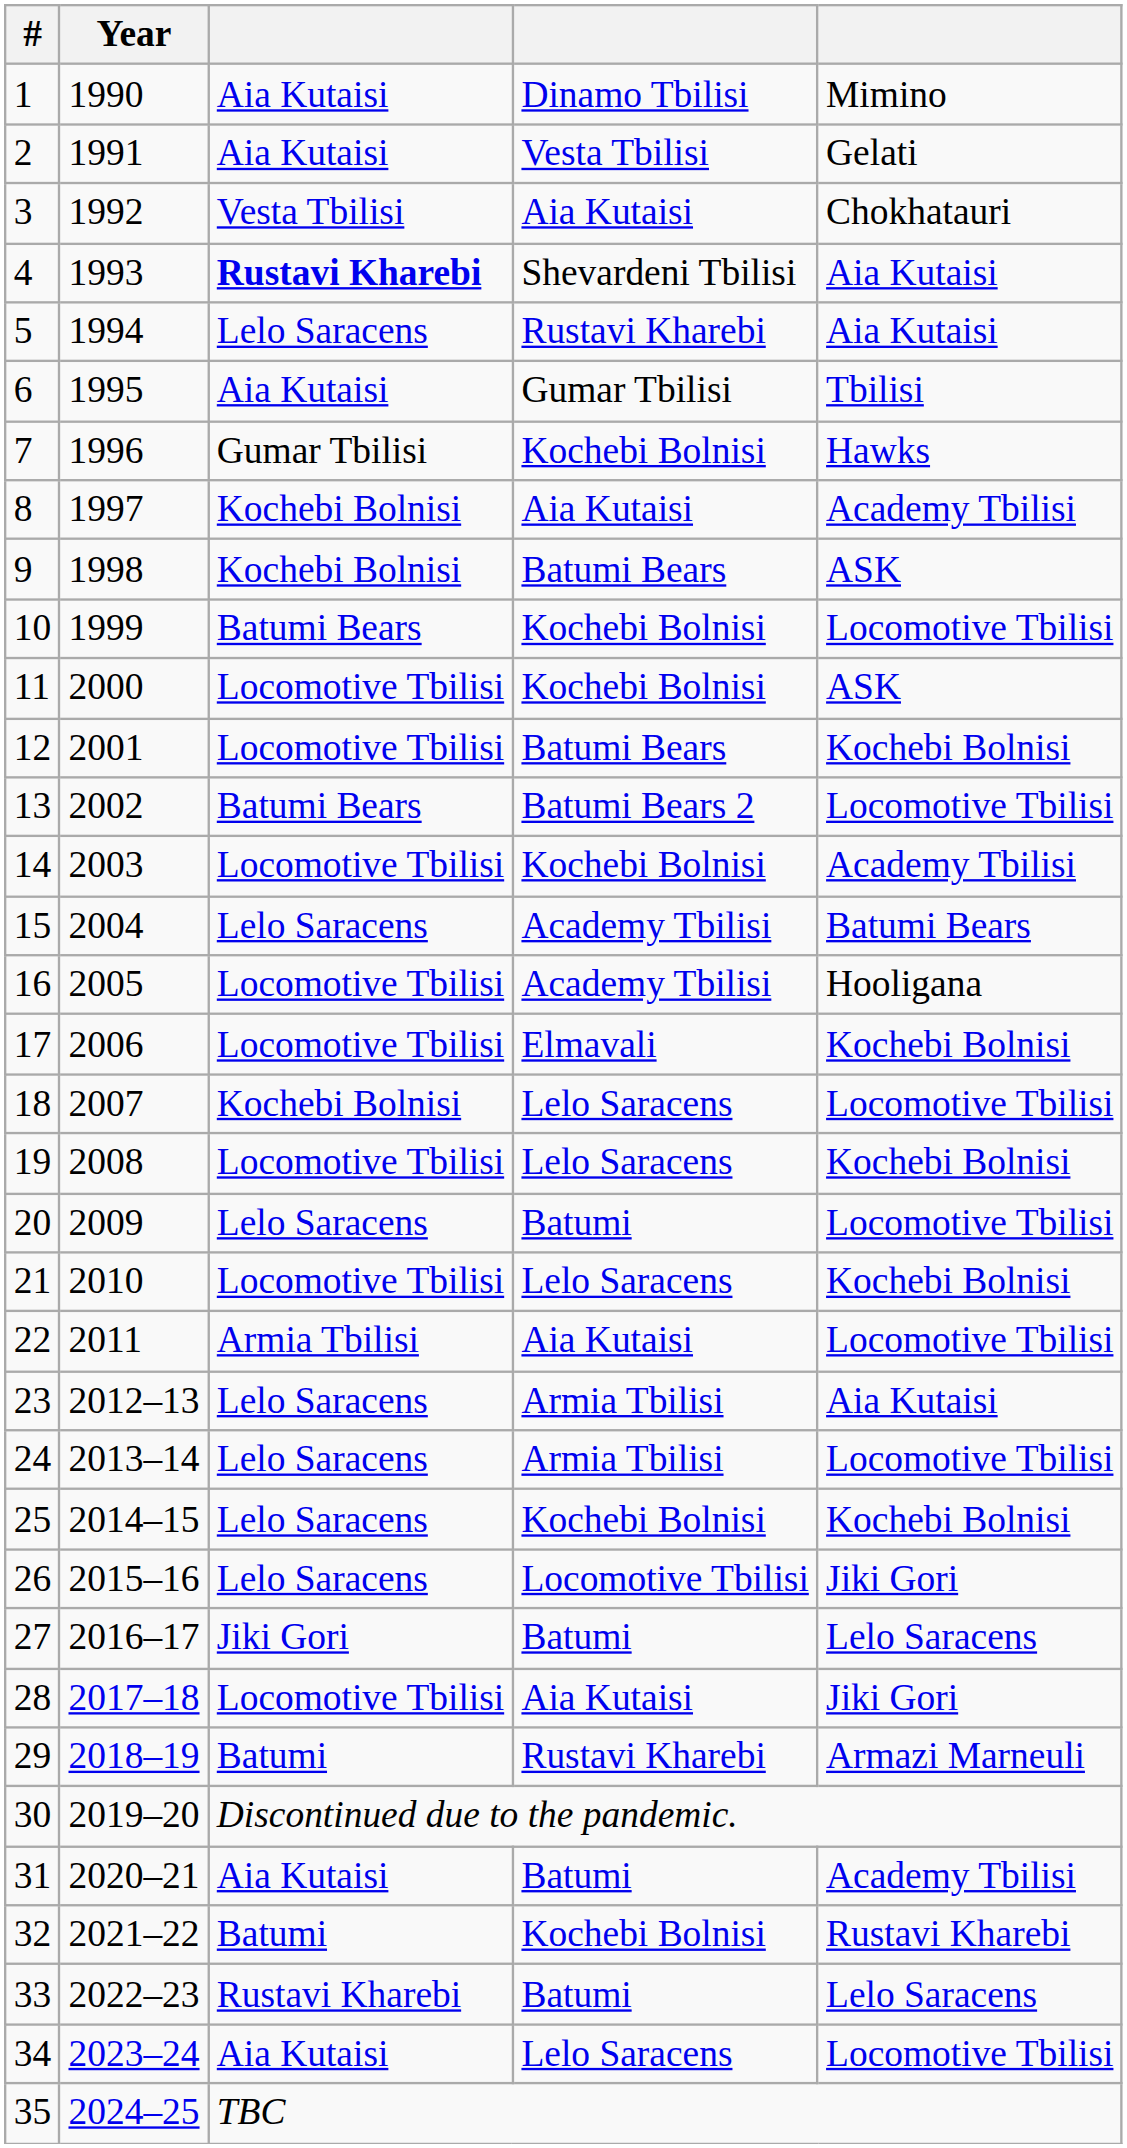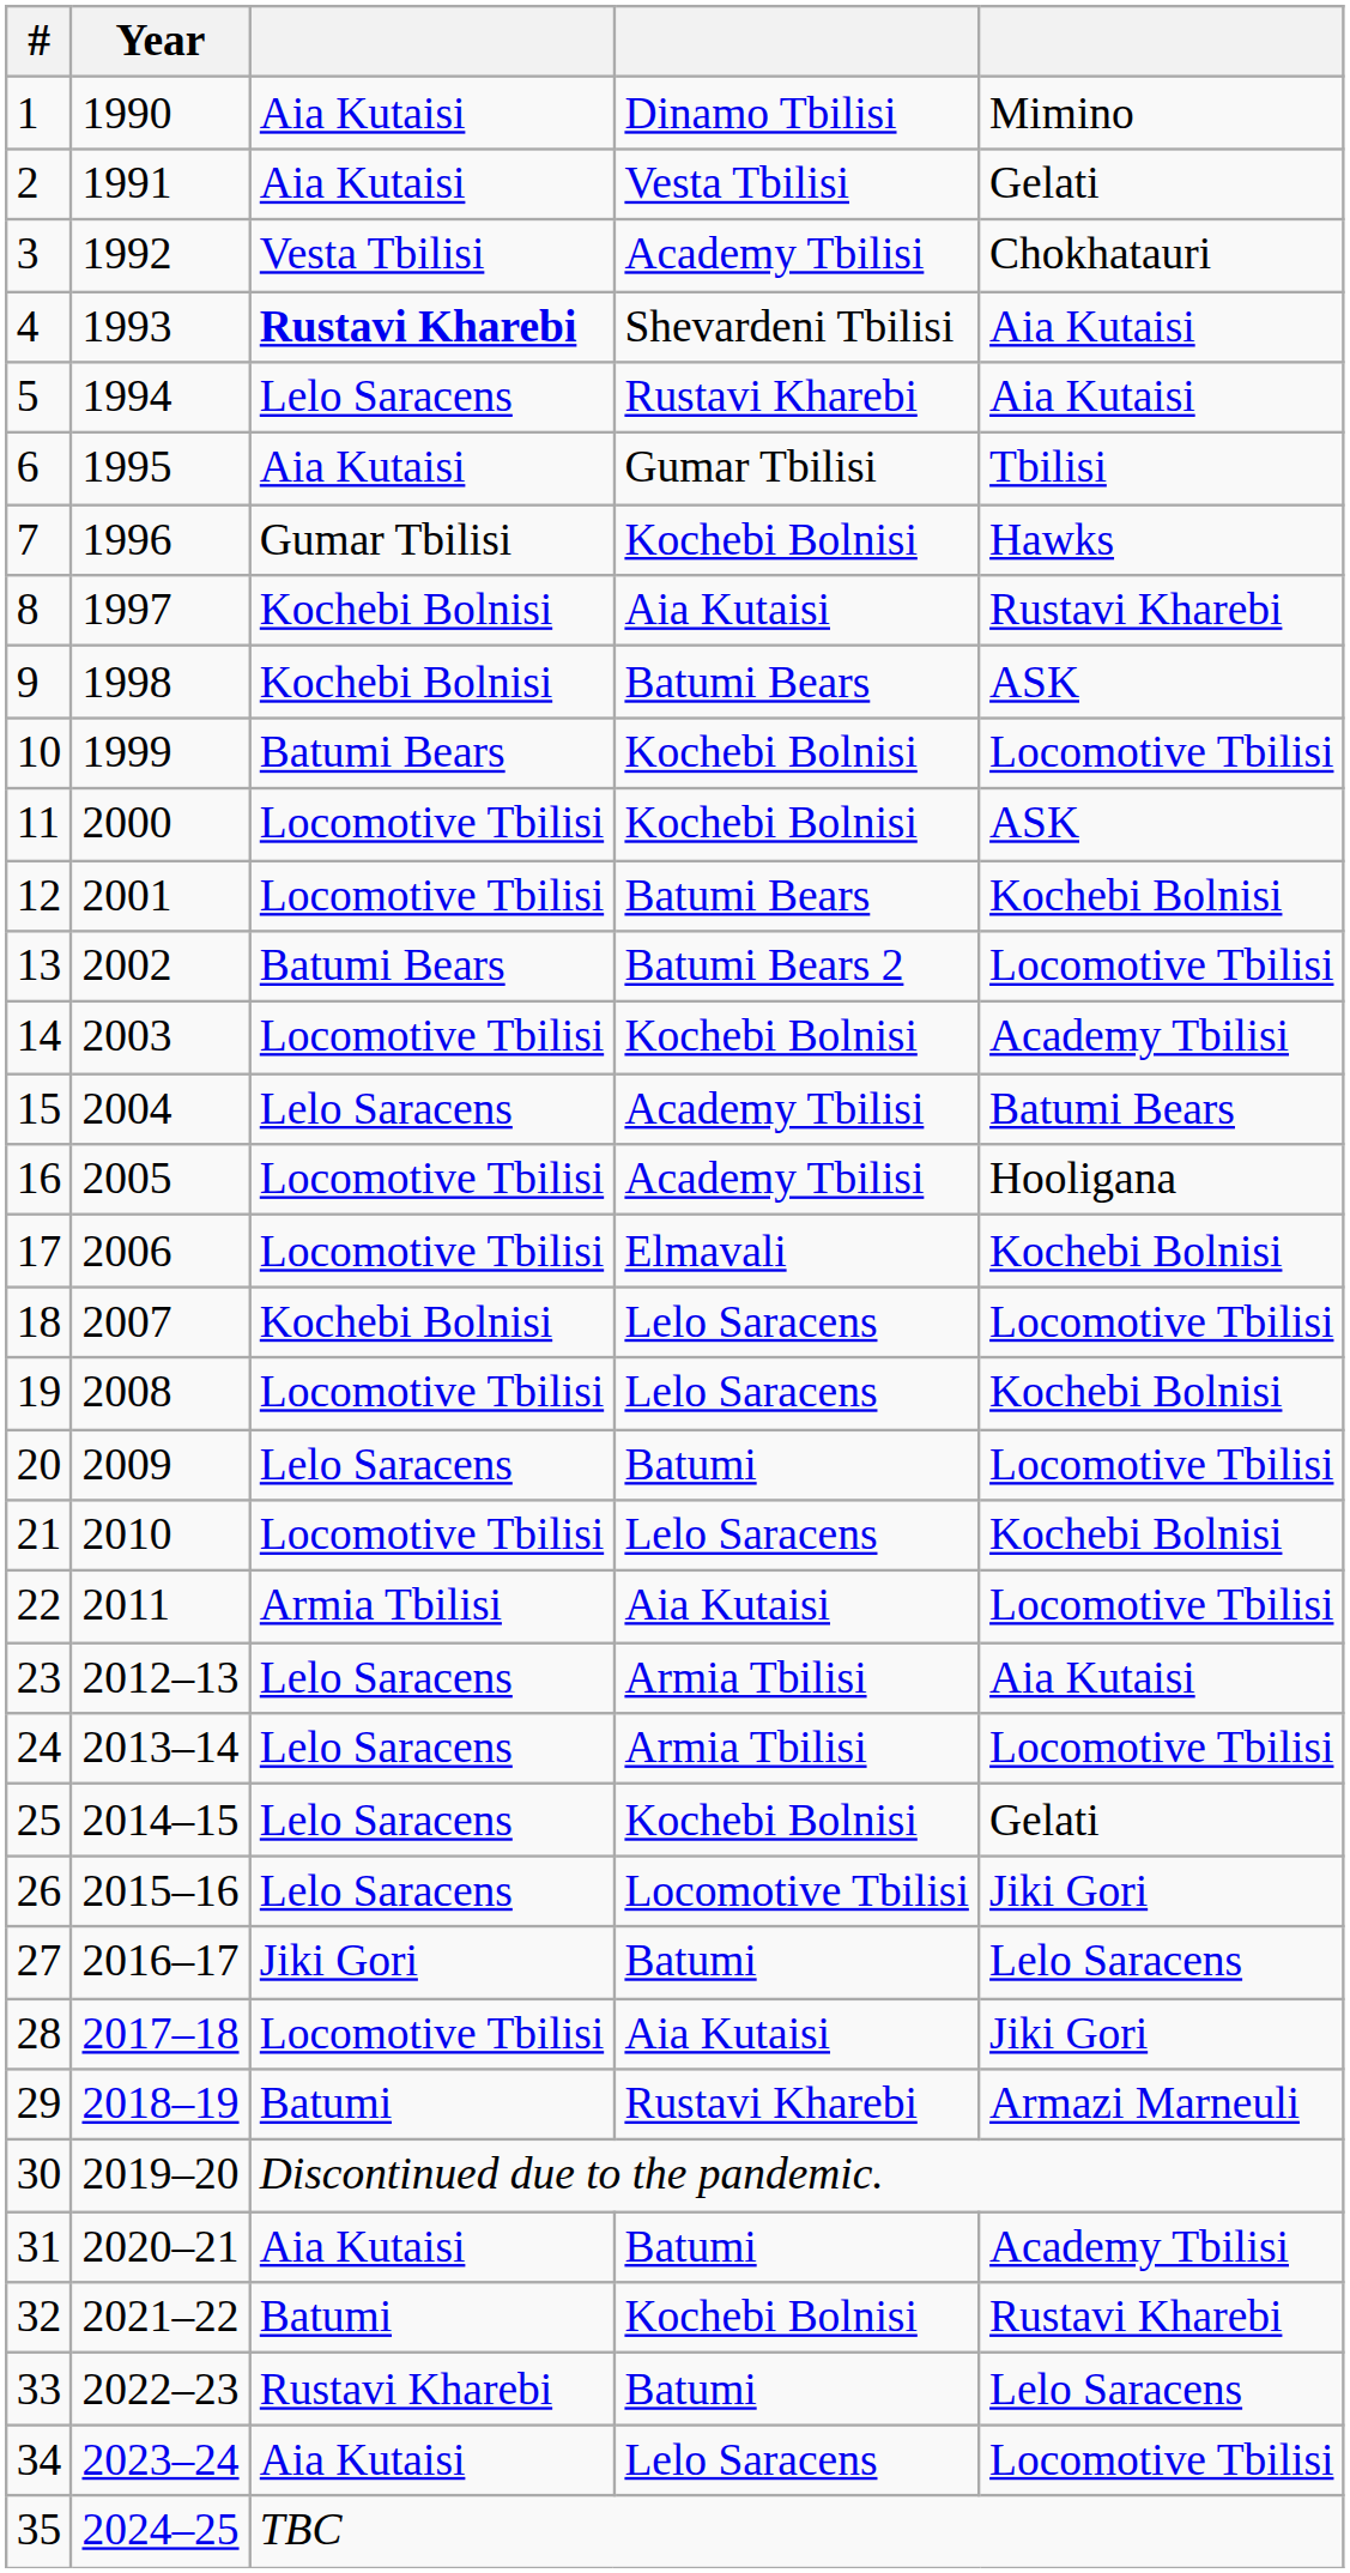 <table class="wikitable">
 <tr>
 <th>#</th>
 <th>Year</th>
 <th></th>
 <th></th>
 <th></th>
 </tr>
 <tr>
 <td>1</td>
 <td>1990</td>
 <td><a href='#'>Aia Kutaisi</a></td>
 <td><a href='#'>Dinamo Tbilisi</a></td>
 <td>Mimino</td>
 </tr>
 <tr>
 <td>2</td>
 <td>1991</td>
 <td><a href='#'>Aia Kutaisi</a></td>
 <td><a href='#'>Vesta Tbilisi</a></td>
 <td>Gelati</td>
 </tr>
 <tr>
 <td>3</td>
 <td>1992</td>
 <td><a href='#'>Vesta Tbilisi</a></td>
-<td><a href='#'>Aia Kutaisi</a></td>
+<td><a href='#'>Academy Tbilisi</a></td>
 <td>Chokhatauri</td>
 </tr>
 <tr>
 <td>4</td>
 <td>1993</td>
 <td><strong><a href='#'>Rustavi Kharebi</a></strong></td>
 <td>Shevardeni Tbilisi</td>
 <td><a href='#'>Aia Kutaisi</a></td>
 </tr>
 <tr>
 <td>5</td>
 <td>1994</td>
 <td><a href='#'>Lelo Saracens</a></td>
 <td><a href='#'>Rustavi Kharebi</a></td>
 <td><a href='#'>Aia Kutaisi</a></td>
 </tr>
 <tr>
 <td>6</td>
 <td>1995</td>
 <td><a href='#'>Aia Kutaisi</a></td>
 <td>Gumar Tbilisi</td>
 <td><a href='#'>Tbilisi</a></td>
 </tr>
 <tr>
 <td>7</td>
 <td>1996</td>
 <td>Gumar Tbilisi</td>
 <td><a href='#'>Kochebi Bolnisi</a></td>
 <td><a href='#'>Hawks</a></td>
 </tr>
 <tr>
 <td>8</td>
 <td>1997</td>
 <td><a href='#'>Kochebi Bolnisi</a></td>
 <td><a href='#'>Aia Kutaisi</a></td>
-<td><a href='#'>Academy Tbilisi</a></td>
+<td><a href='#'>Rustavi Kharebi</a></td>
 </tr>
 <tr>
 <td>9</td>
 <td>1998</td>
 <td><a href='#'>Kochebi Bolnisi</a></td>
 <td><a href='#'>Batumi Bears</a></td>
 <td><a href='#'>ASK</a></td>
 </tr>
 <tr>
 <td>10</td>
 <td>1999</td>
 <td><a href='#'>Batumi Bears</a></td>
 <td><a href='#'>Kochebi Bolnisi</a></td>
 <td><a href='#'>Locomotive Tbilisi</a></td>
 </tr>
 <tr>
 <td>11</td>
 <td>2000</td>
 <td><a href='#'>Locomotive Tbilisi</a></td>
 <td><a href='#'>Kochebi Bolnisi</a></td>
 <td><a href='#'>ASK</a></td>
 </tr>
 <tr>
 <td>12</td>
 <td>2001</td>
 <td><a href='#'>Locomotive Tbilisi</a></td>
 <td><a href='#'>Batumi Bears</a></td>
 <td><a href='#'>Kochebi Bolnisi</a></td>
 </tr>
 <tr>
 <td>13</td>
 <td>2002</td>
 <td><a href='#'>Batumi Bears</a></td>
 <td><a href='#'>Batumi Bears 2</a></td>
 <td><a href='#'>Locomotive Tbilisi</a></td>
 </tr>
 <tr>
 <td>14</td>
 <td>2003</td>
 <td><a href='#'>Locomotive Tbilisi</a></td>
 <td><a href='#'>Kochebi Bolnisi</a></td>
 <td><a href='#'>Academy Tbilisi</a></td>
 </tr>
 <tr>
 <td>15</td>
 <td>2004</td>
 <td><a href='#'>Lelo Saracens</a></td>
 <td><a href='#'>Academy Tbilisi</a></td>
 <td><a href='#'>Batumi Bears</a></td>
 </tr>
 <tr>
 <td>16</td>
 <td>2005</td>
 <td><a href='#'>Locomotive Tbilisi</a></td>
 <td><a href='#'>Academy Tbilisi</a></td>
 <td>Hooligana</td>
 </tr>
 <tr>
 <td>17</td>
 <td>2006</td>
 <td><a href='#'>Locomotive Tbilisi</a></td>
 <td><a href='#'>Elmavali</a></td>
 <td><a href='#'>Kochebi Bolnisi</a></td>
 </tr>
 <tr>
 <td>18</td>
 <td>2007</td>
 <td><a href='#'>Kochebi Bolnisi</a></td>
 <td><a href='#'>Lelo Saracens</a></td>
 <td><a href='#'>Locomotive Tbilisi</a></td>
 </tr>
 <tr>
 <td>19</td>
 <td>2008</td>
 <td><a href='#'>Locomotive Tbilisi</a></td>
 <td><a href='#'>Lelo Saracens</a></td>
 <td><a href='#'>Kochebi Bolnisi</a></td>
 </tr>
 <tr>
 <td>20</td>
 <td>2009</td>
 <td><a href='#'>Lelo Saracens</a></td>
 <td><a href='#'>Batumi</a></td>
 <td><a href='#'>Locomotive Tbilisi</a></td>
 </tr>
 <tr>
 <td>21</td>
 <td>2010</td>
 <td><a href='#'>Locomotive Tbilisi</a></td>
 <td><a href='#'>Lelo Saracens</a></td>
 <td><a href='#'>Kochebi Bolnisi</a></td>
 </tr>
 <tr>
 <td>22</td>
 <td>2011</td>
 <td><a href='#'>Armia Tbilisi</a></td>
 <td><a href='#'>Aia Kutaisi</a></td>
 <td><a href='#'>Locomotive Tbilisi</a></td>
 </tr>
 <tr>
 <td>23</td>
 <td>2012–13</td>
 <td><a href='#'>Lelo Saracens</a></td>
 <td><a href='#'>Armia Tbilisi</a></td>
 <td><a href='#'>Aia Kutaisi</a></td>
 </tr>
 <tr>
 <td>24</td>
 <td>2013–14</td>
 <td><a href='#'>Lelo Saracens</a></td>
 <td><a href='#'>Armia Tbilisi</a></td>
 <td><a href='#'>Locomotive Tbilisi</a></td>
 </tr>
 <tr>
 <td>25</td>
 <td>2014–15</td>
 <td><a href='#'>Lelo Saracens</a></td>
 <td><a href='#'>Kochebi Bolnisi</a></td>
-<td><a href='#'>Kochebi Bolnisi</a></td>
+<td>Gelati</td>
 </tr>
 <tr>
 <td>26</td>
 <td>2015–16</td>
 <td><a href='#'>Lelo Saracens</a></td>
 <td><a href='#'>Locomotive Tbilisi</a></td>
 <td><a href='#'>Jiki Gori</a></td>
 </tr>
 <tr>
 <td>27</td>
 <td>2016–17</td>
 <td><a href='#'>Jiki Gori</a></td>
 <td><a href='#'>Batumi</a></td>
 <td><a href='#'>Lelo Saracens</a></td>
 </tr>
 <tr>
 <td>28</td>
 <td><a href='#'>2017–18</a></td>
 <td><a href='#'>Locomotive Tbilisi</a></td>
 <td><a href='#'>Aia Kutaisi</a></td>
 <td><a href='#'>Jiki Gori</a></td>
 </tr>
 <tr>
 <td>29</td>
 <td><a href='#'>2018–19</a></td>
 <td><a href='#'>Batumi</a></td>
 <td><a href='#'>Rustavi Kharebi</a></td>
 <td><a href='#'>Armazi Marneuli</a></td>
 </tr>
 <tr>
 <td>30</td>
 <td>2019–20</td>
 <td colspan="3"><em>Discontinued due to the pandemic.</em></td>
 </tr>
 <tr>
 <td>31</td>
 <td>2020–21</td>
 <td><a href='#'>Aia Kutaisi</a></td>
 <td><a href='#'>Batumi</a></td>
 <td><a href='#'>Academy Tbilisi</a></td>
 </tr>
 <tr>
 <td>32</td>
 <td>2021–22</td>
 <td><a href='#'>Batumi</a></td>
 <td><a href='#'>Kochebi Bolnisi</a></td>
 <td><a href='#'>Rustavi Kharebi</a></td>
 </tr>
 <tr>
 <td>33</td>
 <td>2022–23</td>
 <td><a href='#'>Rustavi Kharebi</a></td>
 <td><a href='#'>Batumi</a></td>
 <td><a href='#'>Lelo Saracens</a></td>
 </tr>
 <tr>
 <td>34</td>
 <td><a href='#'>2023–24</a></td>
 <td><a href='#'>Aia Kutaisi</a></td>
 <td><a href='#'>Lelo Saracens</a></td>
 <td><a href='#'>Locomotive Tbilisi</a></td>
 </tr>
 <tr>
 <td>35</td>
 <td><a href='#'>2024–25</a></td>
 <td colspan="3"><em>TBC</em></td>
 </tr>
 </table>
